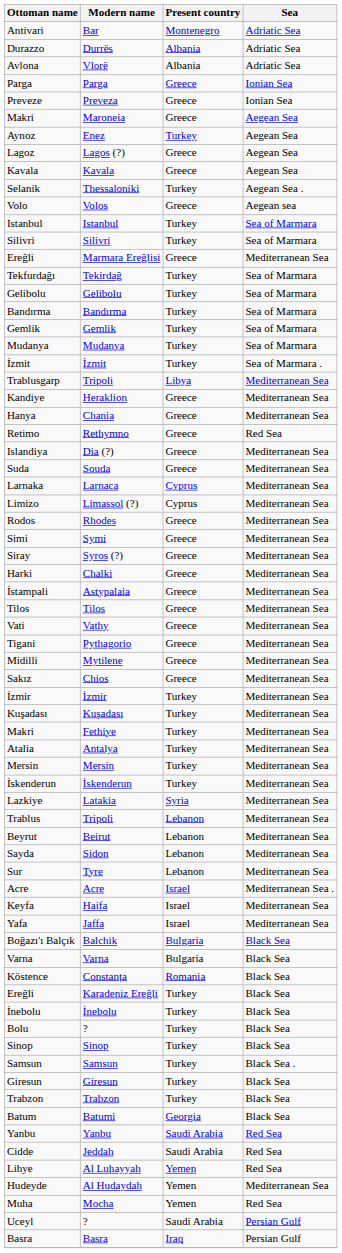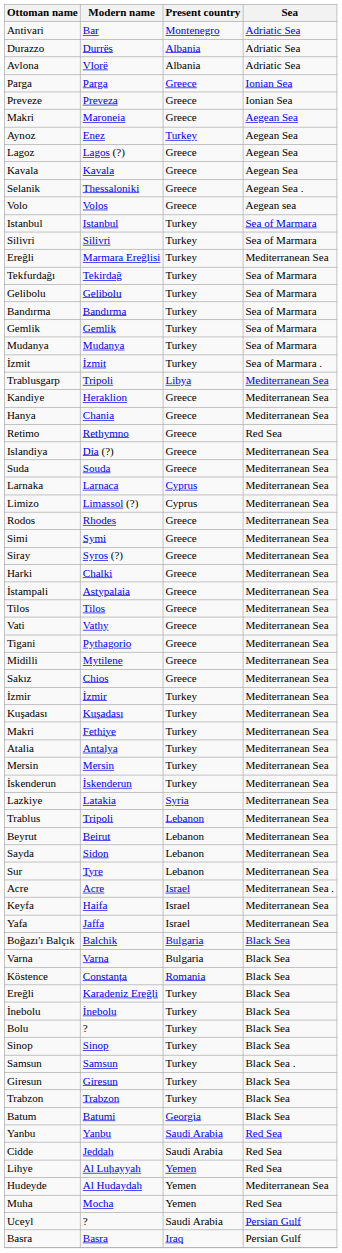 <table class="sortable wikitable">
 <tr>
 <th>Ottoman name</th>
 <th>Modern name</th>
 <th>Present country</th>
 <th>Sea</th>
 </tr>
 <tr>
 <td>Antivari</td>
 <td><a href='#'>Bar</a></td>
 <td><a href='#'>Montenegro</a></td>
 <td><a href='#'>Adriatic Sea</a></td>
 </tr>
 <tr>
 <td>Durazzo</td>
 <td><a href='#'>Durrës</a></td>
 <td><a href='#'>Albania</a></td>
 <td>Adriatic Sea</td>
 </tr>
 <tr>
 <td>Avlona</td>
 <td><a href='#'>Vlorë</a></td>
 <td>Albania</td>
 <td>Adriatic Sea</td>
 </tr>
 <tr>
 <td>Parga</td>
 <td><a href='#'>Parga</a></td>
 <td><a href='#'>Greece</a></td>
 <td><a href='#'>Ionian Sea</a></td>
 </tr>
 <tr>
 <td>Preveze</td>
 <td><a href='#'>Preveza</a></td>
 <td>Greece</td>
 <td>Ionian Sea</td>
 </tr>
 <tr>
 <td>Makri</td>
 <td><a href='#'>Maroneia</a></td>
 <td>Greece</td>
 <td><a href='#'>Aegean Sea</a></td>
 </tr>
 <tr>
 <td>Aynoz</td>
 <td><a href='#'>Enez</a></td>
 <td><a href='#'>Turkey</a></td>
 <td>Aegean Sea</td>
 </tr>
 <tr>
 <td>Lagoz</td>
 <td><a href='#'>Lagos</a> (?)</td>
 <td>Greece</td>
 <td>Aegean Sea</td>
 </tr>
 <tr>
 <td>Kavala</td>
 <td><a href='#'>Kavala</a></td>
 <td>Greece</td>
 <td>Aegean Sea</td>
 </tr>
 <tr>
 <td>Selanik</td>
 <td><a href='#'>Thessaloniki</a></td>
-<td>Turkey</td>
+<td>Greece</td>
 <td>Aegean Sea    .</td>
 </tr>
 <tr>
 <td>Volo</td>
 <td><a href='#'>Volos</a></td>
 <td>Greece</td>
 <td>Aegean sea</td>
 </tr>
 <tr>
 <td>Istanbul</td>
 <td><a href='#'>Istanbul</a></td>
 <td>Turkey</td>
 <td><a href='#'>Sea of Marmara</a></td>
 </tr>
 <tr>
 <td>Silivri</td>
 <td><a href='#'>Silivri</a></td>
 <td>Turkey</td>
 <td>Sea of Marmara</td>
 </tr>
 <tr>
 <td>Ereğli</td>
 <td><a href='#'>Marmara Ereğlisi</a></td>
-<td>Greece</td>
+<td>Turkey</td>
 <td>Mediterranean Sea</td>
 </tr>
 <tr>
 <td>Tekfurdağı</td>
 <td><a href='#'>Tekirdağ</a></td>
 <td>Turkey</td>
 <td>Sea of Marmara</td>
 </tr>
 <tr>
 <td>Gelibolu</td>
 <td><a href='#'>Gelibolu</a></td>
 <td>Turkey</td>
 <td>Sea of Marmara</td>
 </tr>
 <tr>
 <td>Bandırma</td>
 <td><a href='#'>Bandırma</a></td>
 <td>Turkey</td>
 <td>Sea of Marmara</td>
 </tr>
 <tr>
 <td>Gemlik</td>
 <td><a href='#'>Gemlik</a></td>
 <td>Turkey</td>
 <td>Sea of Marmara</td>
 </tr>
 <tr>
 <td>Mudanya</td>
 <td><a href='#'>Mudanya</a></td>
 <td>Turkey</td>
 <td>Sea of Marmara</td>
 </tr>
 <tr>
 <td>İzmit</td>
 <td><a href='#'>İzmit</a></td>
 <td>Turkey</td>
 <td>Sea of Marmara                    .</td>
 </tr>
 <tr>
 <td>Trablusgarp</td>
 <td><a href='#'>Tripoli</a></td>
 <td><a href='#'>Libya</a></td>
 <td><a href='#'>Mediterranean Sea</a></td>
 </tr>
 <tr>
 <td>Kandiye</td>
 <td><a href='#'>Heraklion</a></td>
 <td>Greece</td>
 <td>Mediterranean Sea</td>
 </tr>
 <tr>
 <td>Hanya</td>
 <td><a href='#'>Chania</a></td>
 <td>Greece</td>
 <td>Mediterranean Sea</td>
 </tr>
 <tr>
 <td>Retimo</td>
 <td><a href='#'>Rethymno</a></td>
 <td>Greece</td>
 <td>Red Sea</td>
 </tr>
 <tr>
 <td>Islandiya</td>
 <td><a href='#'>Dia</a> (?)</td>
 <td>Greece</td>
 <td>Mediterranean Sea</td>
 </tr>
 <tr>
 <td>Suda</td>
 <td><a href='#'>Souda</a></td>
 <td>Greece</td>
 <td>Mediterranean Sea</td>
 </tr>
 <tr>
 <td>Larnaka</td>
 <td><a href='#'>Larnaca</a></td>
 <td><a href='#'>Cyprus</a></td>
 <td>Mediterranean Sea</td>
 </tr>
 <tr>
 <td>Limizo</td>
 <td><a href='#'>Limassol</a> (?)</td>
 <td>Cyprus</td>
 <td>Mediterranean Sea</td>
 </tr>
 <tr>
 <td>Rodos</td>
 <td><a href='#'>Rhodes</a></td>
 <td>Greece</td>
 <td>Mediterranean Sea</td>
 </tr>
 <tr>
 <td>Simi</td>
 <td><a href='#'>Symi</a></td>
 <td>Greece</td>
 <td>Mediterranean Sea</td>
 </tr>
 <tr>
 <td>Siray</td>
 <td><a href='#'>Syros</a> (?)</td>
 <td>Greece</td>
 <td>Mediterranean Sea</td>
 </tr>
 <tr>
 <td>Harki</td>
 <td><a href='#'>Chalki</a></td>
 <td>Greece</td>
 <td>Mediterranean Sea</td>
 </tr>
 <tr>
 <td>İstampali</td>
 <td><a href='#'>Astypalaia</a></td>
 <td>Greece</td>
 <td>Mediterranean Sea</td>
 </tr>
 <tr>
 <td>Tilos</td>
 <td><a href='#'>Tilos</a></td>
 <td>Greece</td>
 <td>Mediterranean Sea</td>
 </tr>
 <tr>
 <td>Vati</td>
 <td><a href='#'>Vathy</a></td>
 <td>Greece</td>
 <td>Mediterranean Sea</td>
 </tr>
 <tr>
 <td>Tigani</td>
 <td><a href='#'>Pythagorio</a></td>
 <td>Greece</td>
 <td>Mediterranean Sea</td>
 </tr>
 <tr>
 <td>Midilli</td>
 <td><a href='#'>Mytilene</a></td>
 <td>Greece</td>
 <td>Mediterranean Sea</td>
 </tr>
 <tr>
 <td>Sakız</td>
 <td><a href='#'>Chios</a></td>
 <td>Greece</td>
 <td>Mediterranean Sea</td>
 </tr>
 <tr>
 <td>İzmir</td>
 <td><a href='#'>İzmir</a></td>
 <td>Turkey</td>
 <td>Mediterranean Sea</td>
 </tr>
 <tr>
 <td>Kuşadası</td>
 <td><a href='#'>Kuşadası</a></td>
 <td>Turkey</td>
 <td>Mediterranean Sea</td>
 </tr>
 <tr>
 <td>Makri</td>
 <td><a href='#'>Fethiye</a></td>
 <td>Turkey</td>
 <td>Mediterranean Sea</td>
 </tr>
 <tr>
 <td>Atalia</td>
 <td><a href='#'>Antalya</a></td>
 <td>Turkey</td>
 <td>Mediterranean Sea</td>
 </tr>
 <tr>
 <td>Mersin</td>
 <td><a href='#'>Mersin</a></td>
 <td>Turkey</td>
 <td>Mediterranean Sea</td>
 </tr>
 <tr>
 <td>İskenderun</td>
 <td><a href='#'>İskenderun</a></td>
 <td>Turkey</td>
 <td>Mediterranean Sea</td>
 </tr>
 <tr>
 <td>Lazkiye</td>
 <td><a href='#'>Latakia</a></td>
 <td><a href='#'>Syria</a></td>
 <td>Mediterranean Sea</td>
 </tr>
 <tr>
 <td>Trablus</td>
 <td><a href='#'>Tripoli</a></td>
 <td><a href='#'>Lebanon</a></td>
 <td>Mediterranean Sea</td>
 </tr>
 <tr>
 <td>Beyrut</td>
 <td><a href='#'>Beirut</a></td>
 <td>Lebanon</td>
 <td>Mediterranean Sea</td>
 </tr>
 <tr>
 <td>Sayda</td>
 <td><a href='#'>Sidon</a></td>
 <td>Lebanon</td>
 <td>Mediterranean Sea</td>
 </tr>
 <tr>
 <td>Sur</td>
 <td><a href='#'>Tyre</a></td>
 <td>Lebanon</td>
 <td>Mediterranean Sea</td>
 </tr>
 <tr>
 <td>Acre</td>
 <td><a href='#'>Acre</a></td>
 <td><a href='#'>Israel</a></td>
 <td>Mediterranean Sea       .</td>
 </tr>
 <tr>
 <td>Keyfa</td>
 <td><a href='#'>Haifa</a></td>
 <td>Israel</td>
 <td>Mediterranean Sea</td>
 </tr>
 <tr>
 <td>Yafa</td>
 <td><a href='#'>Jaffa</a></td>
 <td>Israel</td>
 <td>Mediterranean Sea</td>
 </tr>
 <tr>
 <td>Boğazı'ı Balçık</td>
 <td><a href='#'>Balchik</a></td>
 <td><a href='#'>Bulgaria</a></td>
 <td><a href='#'>Black Sea</a></td>
 </tr>
 <tr>
 <td>Varna</td>
 <td><a href='#'>Varna</a></td>
 <td>Bulgaria</td>
 <td>Black Sea</td>
 </tr>
 <tr>
 <td>Köstence</td>
 <td><a href='#'>Constanța</a></td>
 <td><a href='#'>Romania</a></td>
 <td>Black Sea</td>
 </tr>
 <tr>
 <td>Ereğli</td>
 <td><a href='#'>Karadeniz Ereğli</a></td>
 <td>Turkey</td>
 <td>Black Sea</td>
 </tr>
 <tr>
 <td>İnebolu</td>
 <td><a href='#'>İnebolu</a></td>
 <td>Turkey</td>
 <td>Black Sea</td>
 </tr>
 <tr>
 <td>Bolu</td>
 <td>?</td>
 <td>Turkey</td>
 <td>Black Sea</td>
 </tr>
 <tr>
 <td>Sinop</td>
 <td><a href='#'>Sinop</a></td>
 <td>Turkey</td>
 <td>Black Sea</td>
 </tr>
 <tr>
 <td>Samsun</td>
 <td><a href='#'>Samsun</a></td>
 <td>Turkey</td>
 <td>Black Sea    .</td>
 </tr>
 <tr>
 <td>Giresun</td>
 <td><a href='#'>Giresun</a></td>
 <td>Turkey</td>
 <td>Black Sea</td>
 </tr>
 <tr>
 <td>Trabzon</td>
 <td><a href='#'>Trabzon</a></td>
 <td>Turkey</td>
 <td>Black Sea</td>
 </tr>
 <tr>
 <td>Batum</td>
 <td><a href='#'>Batumi</a></td>
 <td><a href='#'>Georgia</a></td>
 <td>Black Sea</td>
 </tr>
 <tr>
 <td>Yanbu</td>
 <td><a href='#'>Yanbu</a></td>
 <td><a href='#'>Saudi Arabia</a></td>
 <td><a href='#'>Red Sea</a></td>
 </tr>
 <tr>
 <td>Cidde</td>
 <td><a href='#'>Jeddah</a></td>
 <td>Saudi Arabia</td>
 <td>Red Sea</td>
 </tr>
 <tr>
 <td>Lihye</td>
 <td><a href='#'>Al Luḩayyah</a></td>
 <td><a href='#'>Yemen</a></td>
 <td>Red Sea</td>
 </tr>
 <tr>
 <td>Hudeyde</td>
 <td><a href='#'>Al Hudaydah</a></td>
 <td>Yemen</td>
 <td>Mediterranean Sea</td>
 </tr>
 <tr>
 <td>Muha</td>
 <td><a href='#'>Mocha</a></td>
 <td>Yemen</td>
 <td>Red Sea</td>
 </tr>
 <tr>
 <td>Uceyl</td>
 <td>?</td>
 <td>Saudi Arabia</td>
 <td><a href='#'>Persian Gulf</a></td>
 </tr>
 <tr>
 <td>Basra</td>
 <td><a href='#'>Basra</a></td>
 <td><a href='#'>Iraq</a></td>
 <td>Persian Gulf</td>
 </tr>
 <tr>
 </tr>
 </table>
